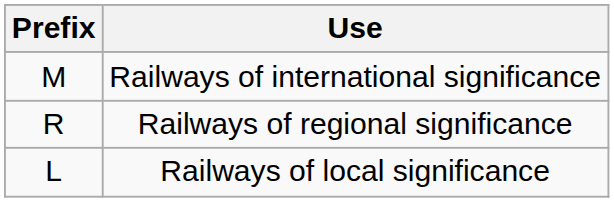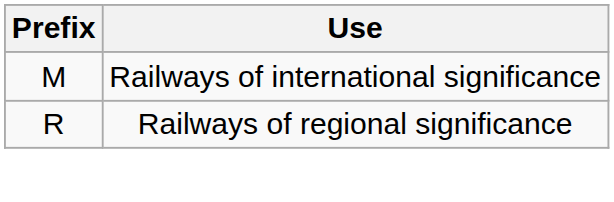 <table class="wikitable" style="margin-top:7px; margin-right:0; text-align:center;">
 <tr>
 <th>Prefix</th>
 <th>Use</th>
 </tr>
 <tr>
 <td>M</td>
 <td>Railways of international significance</td>
 </tr>
 <tr>
 <td>R</td>
 <td>Railways of regional significance</td>
 </tr>
-<tr>
-<td>L</td>
-<td>Railways of local significance</td>
-</tr>
 </table>
